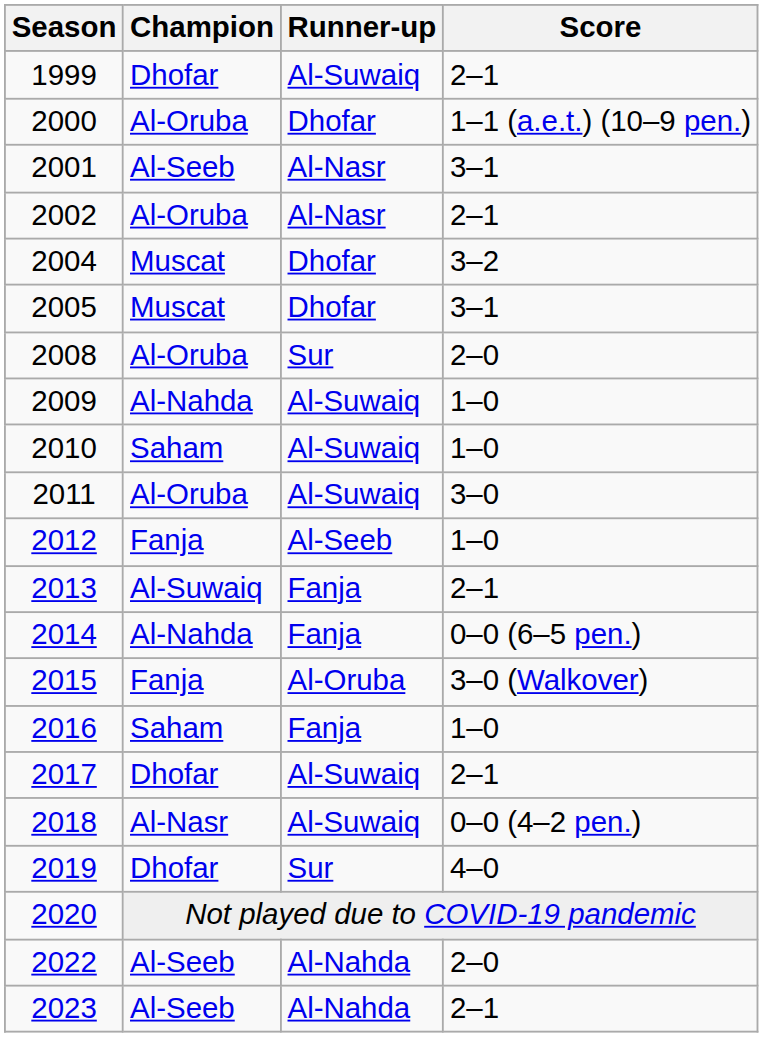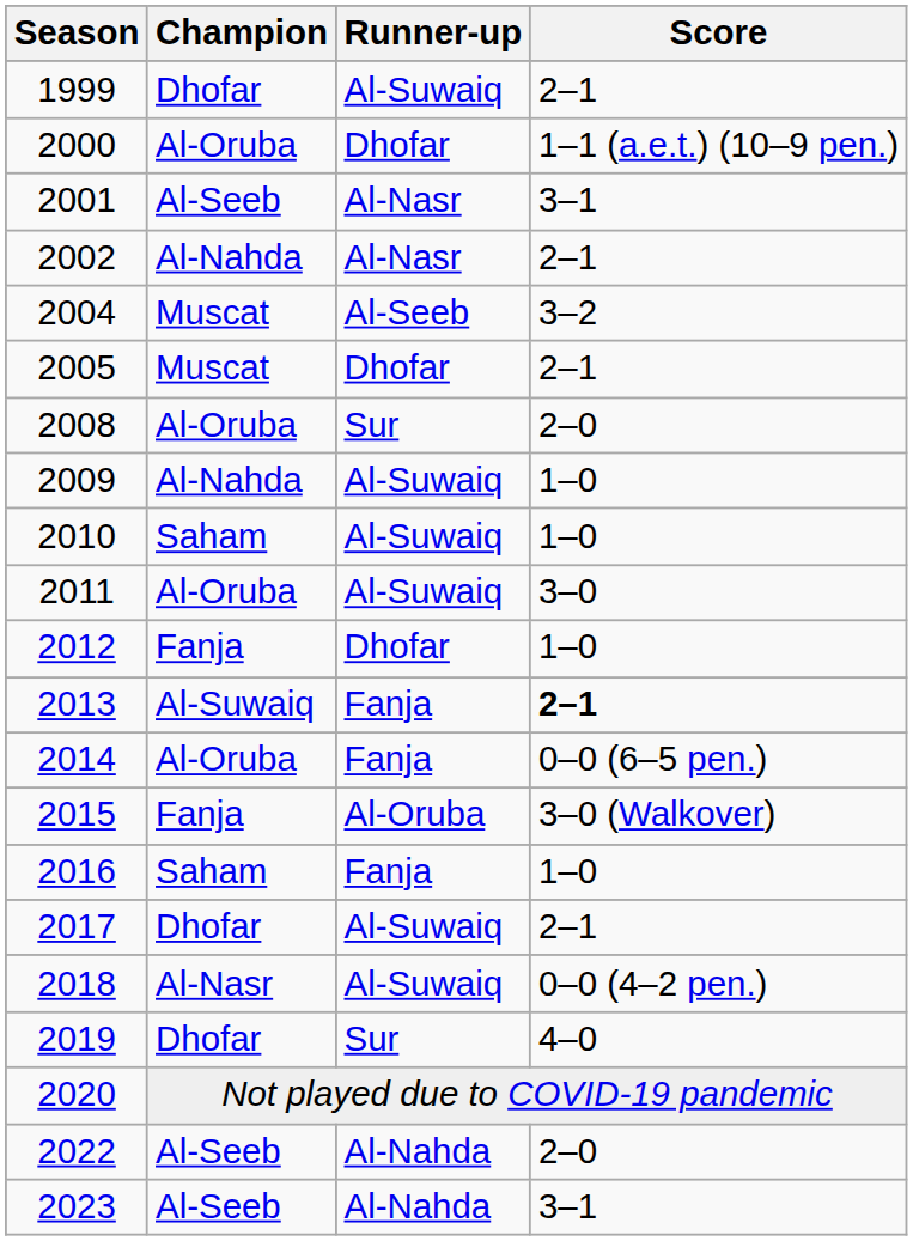 <table class="wikitable">
 <tr>
 <th><strong>Season</strong></th>
 <th><strong>Champion</strong></th>
 <th><strong>Runner-up</strong></th>
 <th><strong>Score</strong></th>
 </tr>
 <tr>
 <td align=center>1999</td>
 <td><a href='#'>Dhofar</a></td>
 <td><a href='#'>Al-Suwaiq</a></td>
 <td>2–1</td>
 </tr>
 <tr>
 <td align=center>2000</td>
 <td><a href='#'>Al-Oruba</a></td>
 <td><a href='#'>Dhofar</a></td>
 <td>1–1 (<a href='#'>a.e.t.</a>) (10–9 <a href='#'>pen.</a>)</td>
 </tr>
 <tr>
 <td align=center>2001</td>
 <td><a href='#'>Al-Seeb</a></td>
 <td><a href='#'>Al-Nasr</a></td>
 <td>3–1</td>
 </tr>
 <tr>
 <td align=center>2002</td>
-<td><a href='#'>Al-Oruba</a></td>
+<td><a href='#'>Al-Nahda</a></td>
 <td><a href='#'>Al-Nasr</a></td>
 <td>2–1</td>
 </tr>
 <tr>
 <td align=center>2004</td>
 <td><a href='#'>Muscat</a></td>
-<td><a href='#'>Dhofar</a></td>
+<td><a href='#'>Al-Seeb</a></td>
 <td>3–2</td>
 </tr>
 <tr>
 <td align=center>2005</td>
 <td><a href='#'>Muscat</a></td>
 <td><a href='#'>Dhofar</a></td>
-<td>3–1</td>
+<td>2–1</td>
 </tr>
 <tr>
 <td align=center>2008</td>
 <td><a href='#'>Al-Oruba</a></td>
 <td><a href='#'>Sur</a></td>
 <td>2–0</td>
 </tr>
 <tr>
 <td align=center>2009</td>
 <td><a href='#'>Al-Nahda</a></td>
 <td><a href='#'>Al-Suwaiq</a></td>
 <td>1–0</td>
 </tr>
 <tr>
 <td align=center>2010</td>
 <td><a href='#'>Saham</a></td>
 <td><a href='#'>Al-Suwaiq</a></td>
 <td>1–0</td>
 </tr>
 <tr>
 <td align=center>2011</td>
 <td><a href='#'>Al-Oruba</a></td>
 <td><a href='#'>Al-Suwaiq</a></td>
 <td>3–0</td>
 </tr>
 <tr>
 <td align=center><a href='#'>2012</a></td>
 <td><a href='#'>Fanja</a></td>
-<td><a href='#'>Al-Seeb</a></td>
+<td><a href='#'>Dhofar</a></td>
 <td>1–0</td>
 </tr>
 <tr>
 <td align=center><a href='#'>2013</a></td>
 <td><a href='#'>Al-Suwaiq</a></td>
 <td><a href='#'>Fanja</a></td>
-<td>2–1</td>
+<td><strong>2–1</strong></td>
 </tr>
 <tr>
 <td align=center><a href='#'>2014</a></td>
-<td><a href='#'>Al-Nahda</a></td>
+<td><a href='#'>Al-Oruba</a></td>
 <td><a href='#'>Fanja</a></td>
 <td>0–0 (6–5 <a href='#'>pen.</a>)</td>
 </tr>
 <tr>
 <td align=center><a href='#'>2015</a></td>
 <td><a href='#'>Fanja</a></td>
 <td><a href='#'>Al-Oruba</a></td>
 <td>3–0 (<a href='#'>Walkover</a>)</td>
 </tr>
 <tr>
 <td align=center><a href='#'>2016</a></td>
 <td><a href='#'>Saham</a></td>
 <td><a href='#'>Fanja</a></td>
 <td>1–0</td>
 </tr>
 <tr>
 <td align=center><a href='#'>2017</a></td>
 <td><a href='#'>Dhofar</a></td>
 <td><a href='#'>Al-Suwaiq</a></td>
 <td>2–1</td>
 </tr>
 <tr>
 <td align=center><a href='#'>2018</a></td>
 <td><a href='#'>Al-Nasr</a></td>
 <td><a href='#'>Al-Suwaiq</a></td>
 <td>0–0 (4–2 <a href='#'>pen.</a>)</td>
 </tr>
 <tr>
 <td align=center><a href='#'>2019</a></td>
 <td><a href='#'>Dhofar</a></td>
 <td><a href='#'>Sur</a></td>
 <td>4–0</td>
 </tr>
 <tr>
 <td align=center><a href='#'>2020</a></td>
 <td colspan=3 style="background:#efefef; text-align:center"><em>Not played due to <a href='#'>COVID-19 pandemic</a></em></td>
 </tr>
 <tr>
 <td align=center><a href='#'>2022</a></td>
 <td><a href='#'>Al-Seeb</a></td>
 <td><a href='#'>Al-Nahda</a></td>
 <td>2–0</td>
 </tr>
 <tr>
 <td align=center><a href='#'>2023</a></td>
 <td><a href='#'>Al-Seeb</a></td>
 <td><a href='#'>Al-Nahda</a></td>
-<td>2–1</td>
+<td>3–1</td>
 </tr>
 </table>
